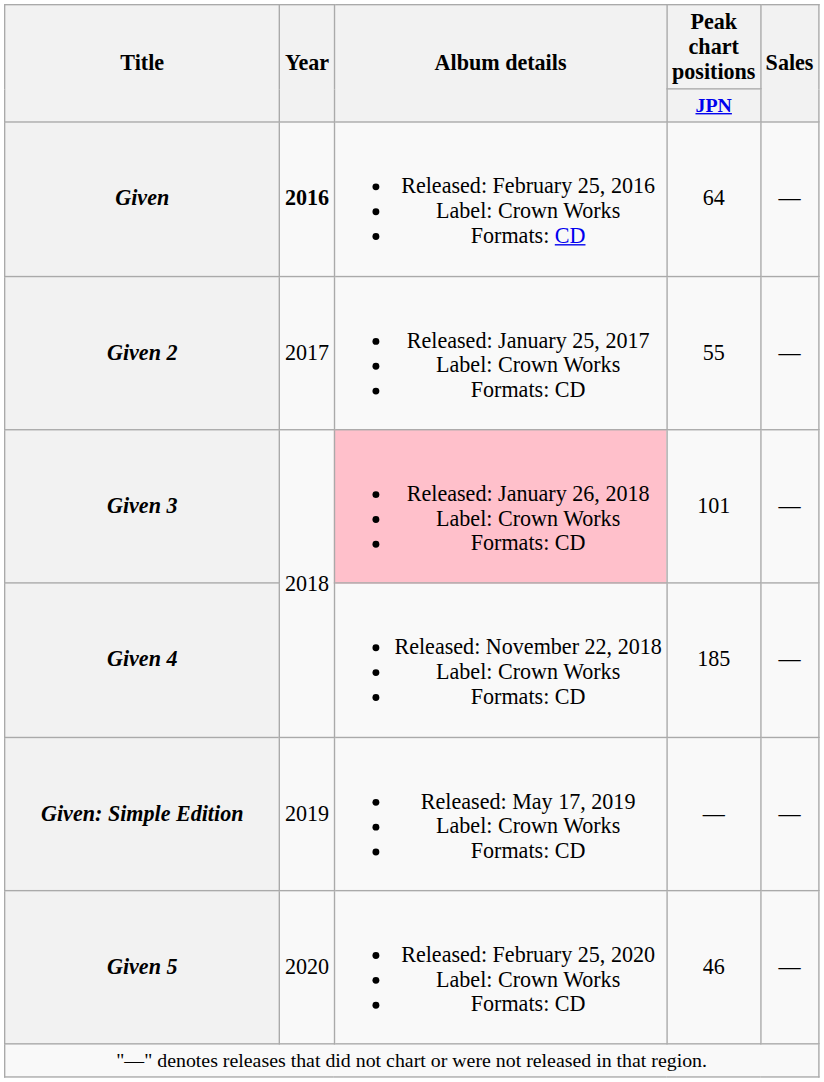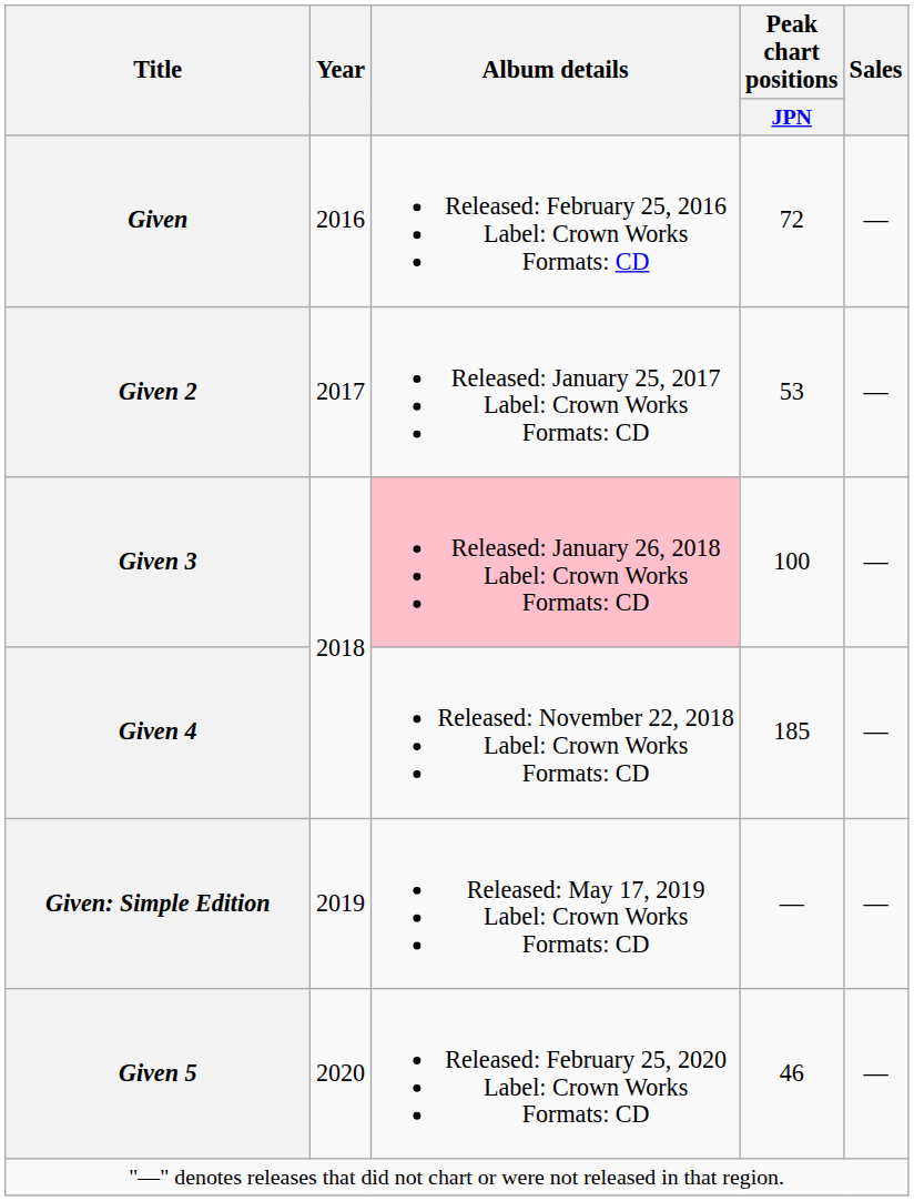 <table class="wikitable plainrowheaders" style="text-align:center;">
 <tr>
 <th scope="col" rowspan="2" style="width:12em;">Title</th>
 <th scope="col" rowspan="2">Year</th>
 <th scope="col" rowspan="2">Album details</th>
 <th scope="col" colspan="1">Peak chart positions</th>
 <th scope="col" rowspan="2">Sales</th>
 </tr>
 <tr>
 <th scope="col" style="width:3em;font-size:90%;"><a href='#'>JPN</a><br></th>
 </tr>
 <tr>
 <th scope="row"><em>Given</em></th>
-<td><strong>2016</strong></td>
+<td>2016</td>
 <td><br><ul><li>Released: February 25, 2016</li><li>Label: Crown Works</li><li>Formats: <a href='#'>CD</a></li></ul></td>
-<td>64</td>
+<td>72</td>
 <td>—</td>
 </tr>
 <tr>
 <th scope="row"><em>Given 2</em></th>
 <td>2017</td>
 <td><br><ul><li>Released: January 25, 2017</li><li>Label: Crown Works</li><li>Formats: CD</li></ul></td>
-<td>55</td>
+<td>53</td>
 <td>—</td>
 </tr>
 <tr>
 <th scope="row"><em>Given 3</em></th>
 <td rowspan="2">2018</td>
 <td style="background: pink;"><br><ul><li>Released: January 26, 2018</li><li>Label: Crown Works</li><li>Formats: CD</li></ul></td>
-<td>101</td>
+<td>100</td>
 <td>—</td>
 </tr>
 <tr>
 <th scope="row"><em>Given 4</em></th>
 <td><br><ul><li>Released: November 22, 2018</li><li>Label: Crown Works</li><li>Formats: CD</li></ul></td>
 <td>185</td>
 <td>—</td>
 </tr>
 <tr>
 <th scope="row"><em>Given: Simple Edition</em></th>
 <td>2019</td>
 <td><br><ul><li>Released: May 17, 2019</li><li>Label: Crown Works</li><li>Formats: CD</li></ul></td>
 <td>—</td>
 <td>—</td>
 </tr>
 <tr>
 <th scope="row"><em>Given 5</em></th>
 <td>2020</td>
 <td><br><ul><li>Released: February 25, 2020</li><li>Label: Crown Works</li><li>Formats: CD</li></ul></td>
 <td>46</td>
 <td>—</td>
 </tr>
 <tr>
 <td colspan="5" style="font-size:90%;">"—" denotes releases that did not chart or were not released in that region.</td>
 </tr>
 </table>
